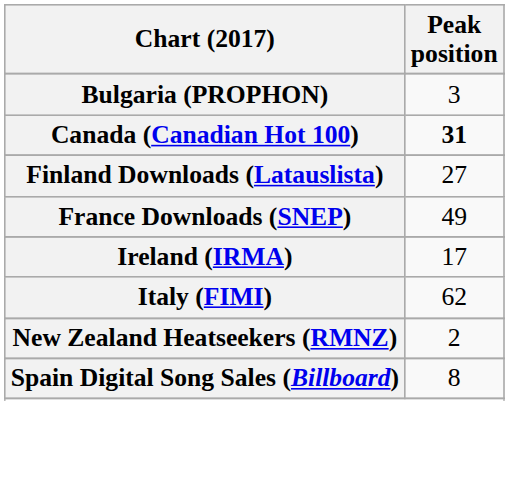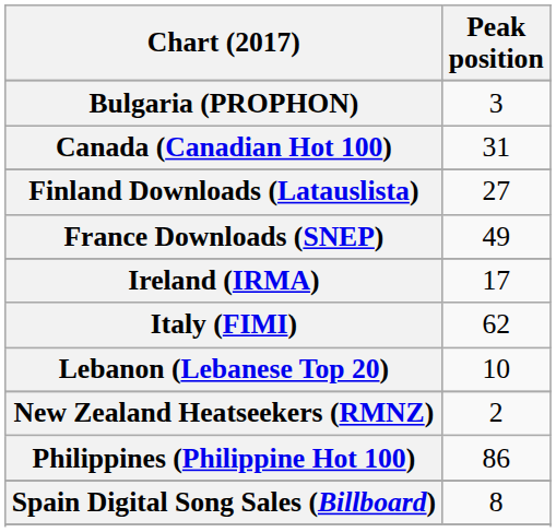 <table class="wikitable sortable plainrowheaders" style="text-align:center">
 <tr>
 <th scope="col">Chart (2017)</th>
 <th scope="col">Peak<br> position</th>
 </tr>
 <tr>
 </tr>
 <tr>
 </tr>
 <tr>
 </tr>
 <tr>
 </tr>
 <tr>
 <th scope="row">Bulgaria (PROPHON)</th>
 <td>3</td>
 </tr>
 <tr>
 <th scope="row">Canada (<a href='#'>Canadian Hot 100</a>)</th>
-<td><strong>31</strong></td>
+<td>31</td>
 </tr>
 <tr>
 </tr>
 <tr>
 </tr>
 <tr>
 <th scope="row">Finland Downloads (<a href='#'>Latauslista</a>)</th>
 <td>27</td>
 </tr>
 <tr>
 <th scope="row">France Downloads (<a href='#'>SNEP</a>)</th>
 <td>49</td>
 </tr>
 <tr>
 </tr>
 <tr>
 </tr>
 <tr>
 </tr>
 <tr>
 <th scope="row">Ireland (<a href='#'>IRMA</a>)</th>
 <td>17</td>
 </tr>
 <tr>
 <th scope="row">Italy (<a href='#'>FIMI</a>)</th>
 <td>62</td>
 </tr>
 <tr>
+<th scope="row">Lebanon (<a href='#'>Lebanese Top 20</a>)</th>
+<td>10</td>
+</tr>
+<tr>
 </tr>
 <tr>
 <th scope="row">New Zealand Heatseekers (<a href='#'>RMNZ</a>)</th>
 <td>2</td>
+</tr>
+<tr>
+<th scope="row">Philippines (<a href='#'>Philippine Hot 100</a>)</th>
+<td>86</td>
 </tr>
 <tr>
 </tr>
 <tr>
 </tr>
 <tr>
 </tr>
 <tr>
 </tr>
 <tr>
 </tr>
 <tr>
 <th scope="row">Spain Digital Song Sales (<em><a href='#'>Billboard</a></em>)</th>
 <td>8</td>
 </tr>
 <tr>
 </tr>
 <tr>
 </tr>
 <tr>
 </tr>
 <tr>
 </tr>
 <tr>
 </tr>
 <tr>
 </tr>
 <tr>
 </tr>
 </table>
